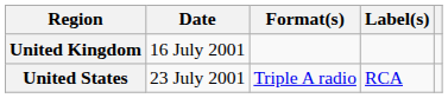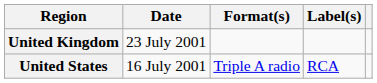 <table class="wikitable plainrowheaders">
 <tr>
 <th scope="col">Region</th>
 <th scope="col">Date</th>
 <th scope="col">Format(s)</th>
 <th scope="col">Label(s)</th>
 <th scope="col"></th>
 </tr>
 <tr>
 <th scope="row">United Kingdom</th>
-<td>16 July 2001</td>
+<td>23 July 2001</td>
 <td></td>
 <td></td>
 <td></td>
 </tr>
 <tr>
 <th scope="row">United States</th>
-<td>23 July 2001</td>
+<td>16 July 2001</td>
 <td><a href='#'>Triple A radio</a></td>
 <td><a href='#'>RCA</a></td>
 <td></td>
 </tr>
 </table>
